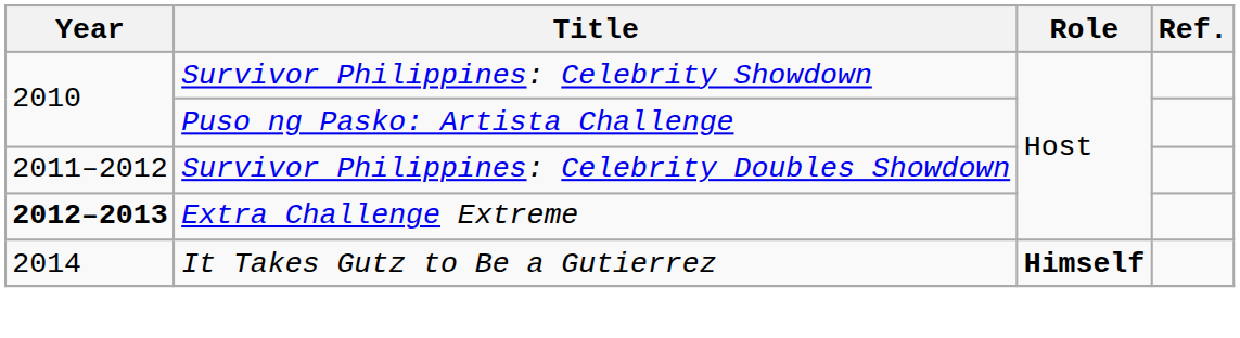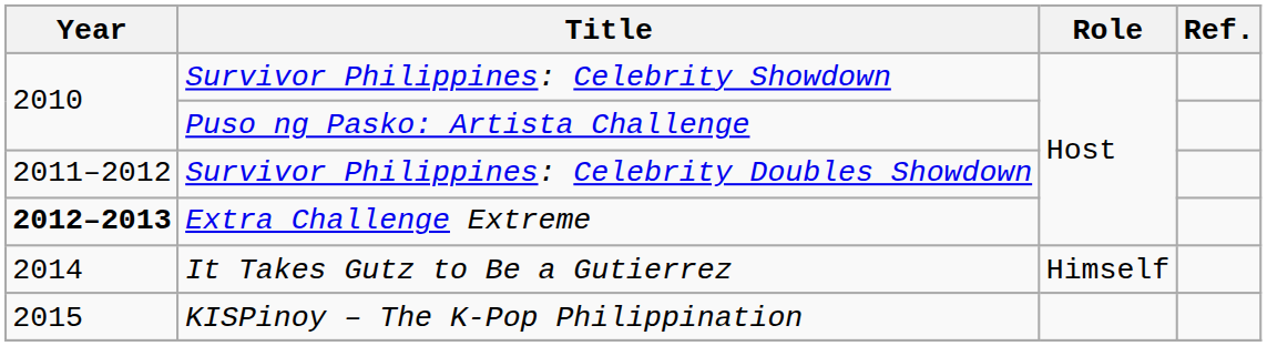 <table class="wikitable sortable">
 <tr>
 <th>Year</th>
 <th>Title</th>
 <th>Role</th>
 <th>Ref.</th>
 </tr>
 <tr>
 <td rowspan="2">2010</td>
 <td><em><a href='#'>Survivor Philippines</a>: <a href='#'>Celebrity Showdown</a></em></td>
 <td rowspan="4">Host</td>
 <td></td>
 </tr>
 <tr>
 <td><em><a href='#'>Puso ng Pasko: Artista Challenge</a></em></td>
 <td></td>
 </tr>
 <tr>
 <td>2011–2012</td>
 <td><em> <a href='#'>Survivor Philippines</a>: <a href='#'>Celebrity Doubles Showdown</a></em></td>
 <td></td>
 </tr>
 <tr>
 <td><strong>2012–2013</strong></td>
 <td><em><a href='#'>Extra Challenge</a> Extreme</em></td>
 <td></td>
 </tr>
 <tr>
 <td>2014</td>
 <td><em>It Takes Gutz to Be a Gutierrez</em></td>
-<td><strong>Himself</strong></td>
+<td>Himself</td>
+<td></td>
+</tr>
+<tr>
+<td>2015</td>
+<td><em>KISPinoy – The K-Pop Philippination</em></td>
+<td></td>
 <td></td>
 </tr>
 <tr>
 </tr>
 </table>
